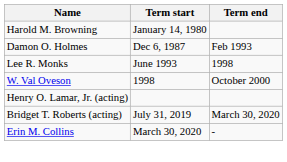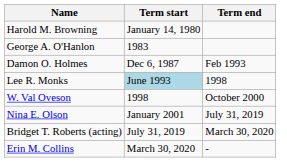 <table class="wikitable">
 <tr>
 <th>Name</th>
 <th>Term start</th>
 <th>Term end</th>
 </tr>
 <tr>
 <td>Harold M. Browning</td>
 <td>January 14, 1980</td>
 <td></td>
 </tr>
 <tr>
+<td>George A. O'Hanlon</td>
+<td>1983</td>
+<td></td>
+</tr>
+<tr>
 <td>Damon O. Holmes</td>
 <td>Dec 6, 1987</td>
 <td>Feb 1993</td>
 </tr>
 <tr>
 <td>Lee R. Monks</td>
-<td>June 1993</td>
+<td style="background: lightblue;">June 1993</td>
 <td>1998</td>
 </tr>
 <tr>
 <td><a href='#'>W. Val Oveson</a></td>
 <td>1998</td>
 <td>October 2000</td>
 </tr>
 <tr>
-<td>Henry O. Lamar, Jr. (acting)</td>
-<td></td>
-<td></td>
+<td><a href='#'>Nina E. Olson</a></td>
+<td>January 2001</td>
+<td>July 31, 2019</td>
 </tr>
 <tr>
 <td>Bridget T. Roberts (acting)</td>
 <td>July 31, 2019</td>
 <td>March 30, 2020</td>
 </tr>
 <tr>
 <td><a href='#'>Erin M. Collins</a></td>
 <td>March 30, 2020</td>
 <td>-</td>
 </tr>
 </table>
